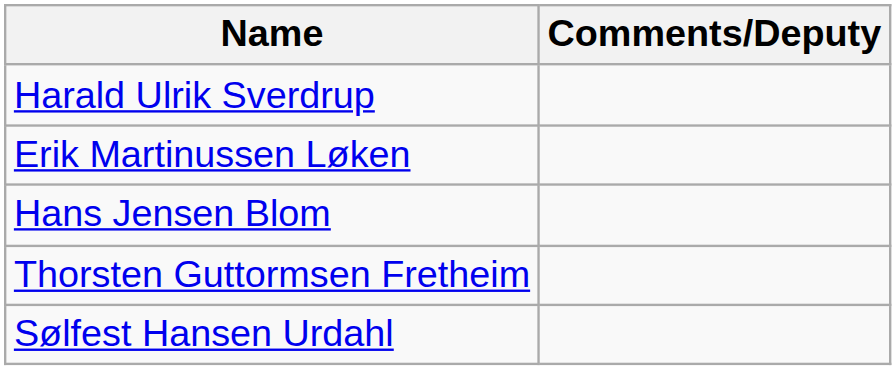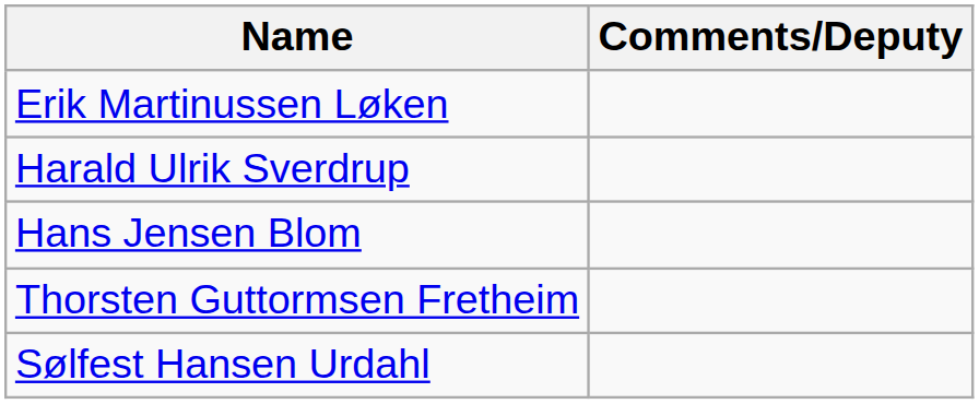 <table class="wikitable">
 <tr>
 <th>Name</th>
 <th>Comments/Deputy</th>
 </tr>
 <tr>
-<td><a href='#'>Harald Ulrik Sverdrup</a></td>
+<td><a href='#'>Erik Martinussen Løken</a></td>
 <td></td>
 </tr>
 <tr>
-<td><a href='#'>Erik Martinussen Løken</a></td>
+<td><a href='#'>Harald Ulrik Sverdrup</a></td>
 <td></td>
 </tr>
 <tr>
 <td><a href='#'>Hans Jensen Blom</a></td>
 <td></td>
 </tr>
 <tr>
 <td><a href='#'>Thorsten Guttormsen Fretheim</a></td>
 <td></td>
 </tr>
 <tr>
 <td><a href='#'>Sølfest Hansen Urdahl</a></td>
 <td></td>
 </tr>
 </table>
